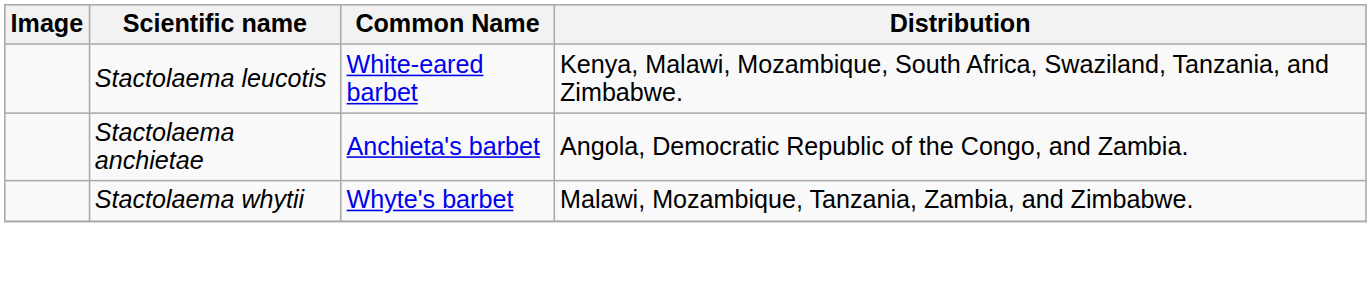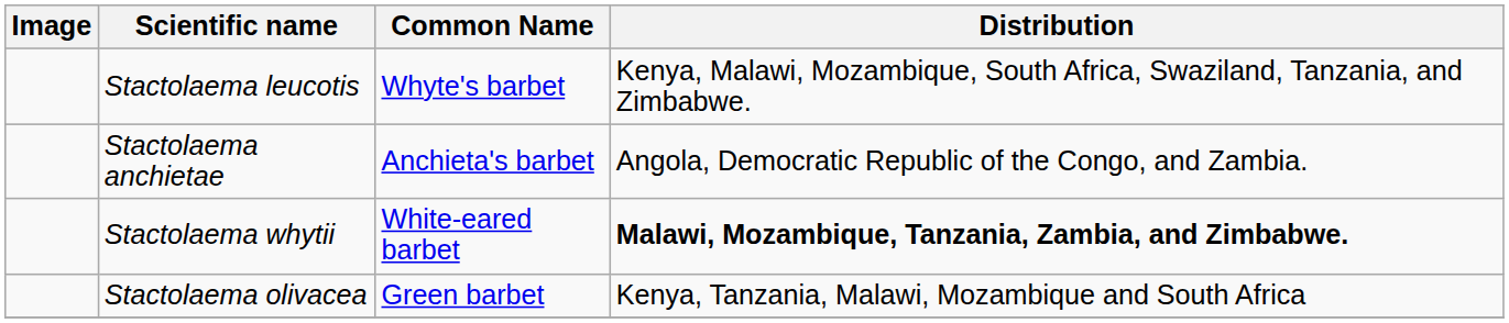 <table class="wikitable">
 <tr>
 <th>Image</th>
 <th>Scientific name</th>
 <th>Common Name</th>
 <th>Distribution</th>
 </tr>
 <tr>
 <td></td>
 <td><em>Stactolaema leucotis</em></td>
-<td><a href='#'>White-eared barbet</a></td>
+<td><a href='#'>Whyte's barbet</a></td>
 <td>Kenya, Malawi, Mozambique, South Africa, Swaziland, Tanzania, and Zimbabwe.</td>
 </tr>
 <tr>
 <td></td>
 <td><em>Stactolaema anchietae</em></td>
 <td><a href='#'>Anchieta's barbet</a></td>
 <td>Angola, Democratic Republic of the Congo, and Zambia.</td>
 </tr>
 <tr>
 <td></td>
 <td><em>Stactolaema whytii</em></td>
-<td><a href='#'>Whyte's barbet</a></td>
-<td>Malawi, Mozambique, Tanzania, Zambia, and Zimbabwe.</td>
+<td><a href='#'>White-eared barbet</a></td>
+<td><strong>Malawi, Mozambique, Tanzania, Zambia, and Zimbabwe.</strong></td>
+</tr>
+<tr>
+<td></td>
+<td><em>Stactolaema olivacea</em></td>
+<td><a href='#'>Green barbet</a></td>
+<td>Kenya, Tanzania, Malawi, Mozambique and South Africa</td>
 </tr>
 <tr>
 </tr>
 </table>
